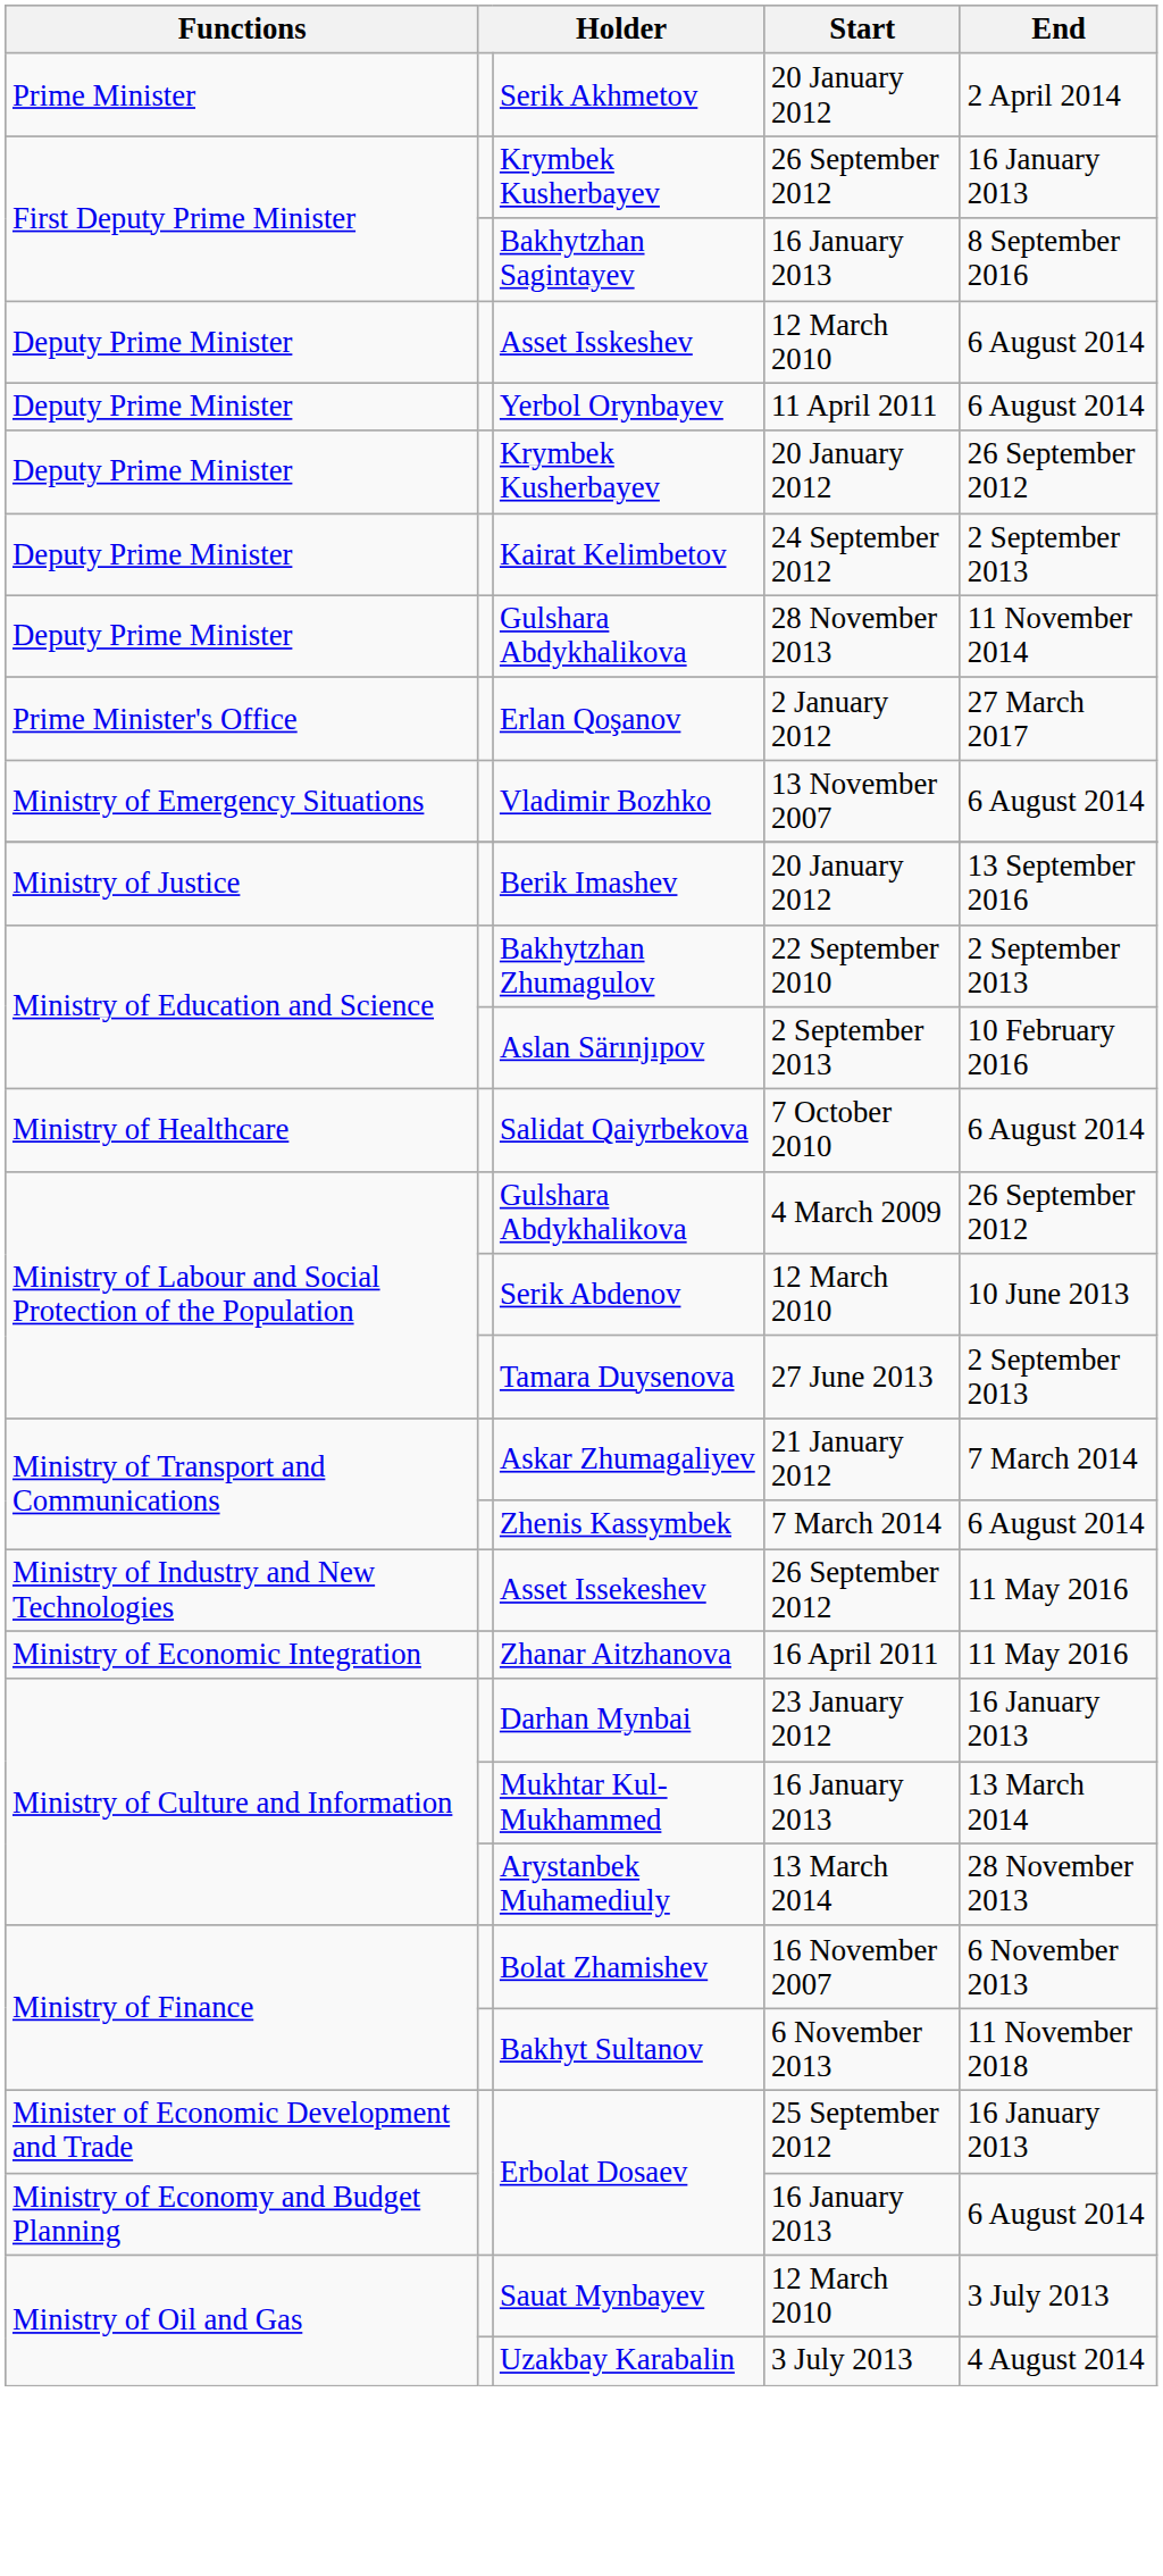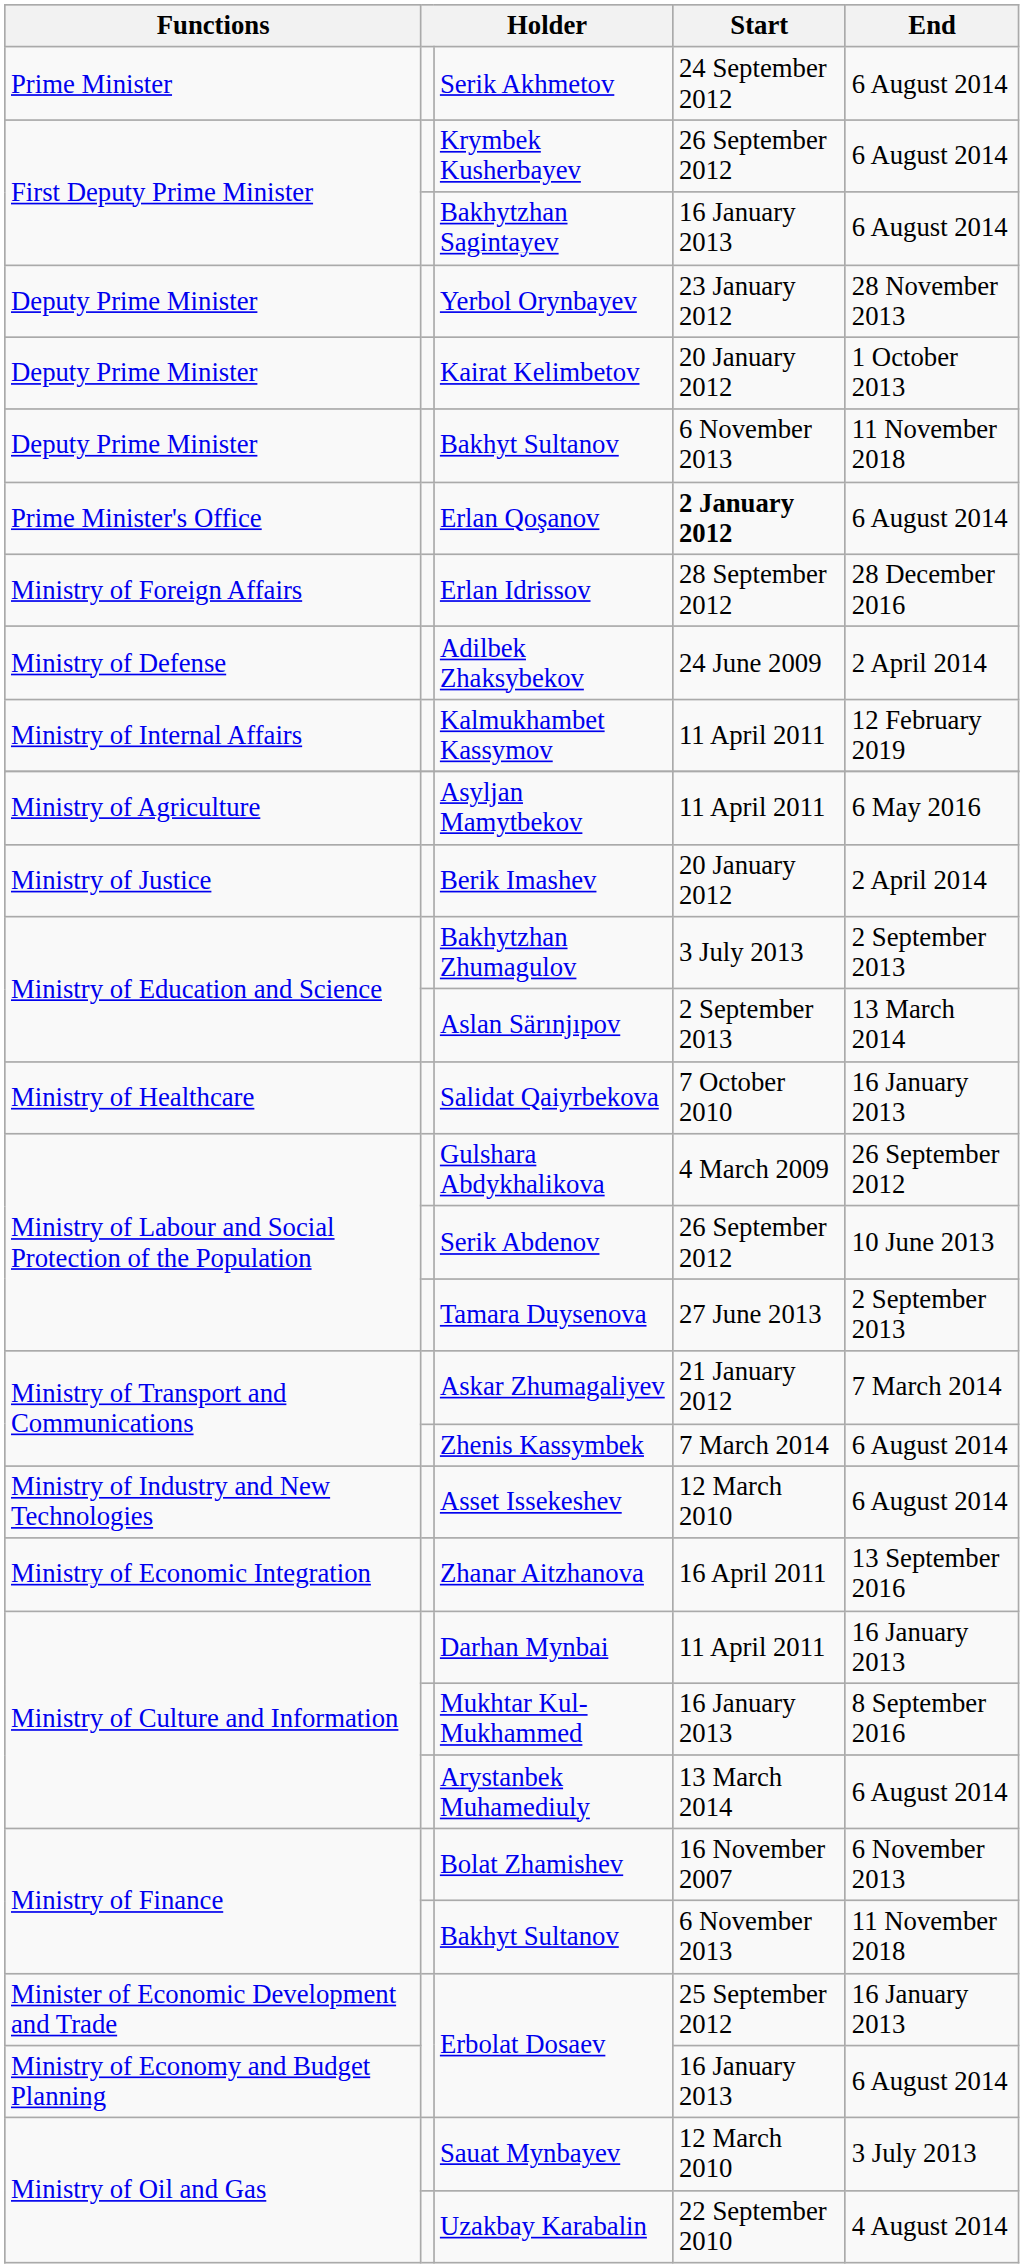 <table class="wikitable">
 <tr>
 <th>Functions</th>
 <th colspan="2">Holder</th>
 <th>Start</th>
 <th>End</th>
 </tr>
 <tr>
 <td><a href='#'>Prime Minister</a></td>
 <td></td>
 <td><a href='#'>Serik Akhmetov</a></td>
-<td>20 January 2012</td>
-<td>2 April 2014</td>
+<td>24 September 2012</td>
+<td>6 August 2014</td>
 </tr>
 <tr>
 <td rowspan="2"><a href='#'>First Deputy Prime Minister</a></td>
 <td></td>
 <td><a href='#'>Krymbek Kusherbayev</a></td>
 <td>26 September 2012</td>
-<td>16 January 2013</td>
+<td>6 August 2014</td>
 </tr>
 <tr>
 <td></td>
 <td><a href='#'>Bakhytzhan Sagintayev</a></td>
 <td>16 January 2013</td>
-<td>8 September 2016</td>
-</tr>
-<tr>
-<td><a href='#'>Deputy Prime Minister</a></td>
-<td></td>
-<td><a href='#'>Asset Isskeshev</a></td>
-<td>12 March 2010</td>
 <td>6 August 2014</td>
 </tr>
 <tr>
 <td><a href='#'>Deputy Prime Minister</a></td>
 <td></td>
 <td><a href='#'>Yerbol Orynbayev</a></td>
-<td>11 April 2011</td>
-<td>6 August 2014</td>
-</tr>
-<tr>
-<td><a href='#'>Deputy Prime Minister</a></td>
-<td></td>
-<td><a href='#'>Krymbek Kusherbayev</a></td>
-<td>20 January 2012</td>
-<td>26 September 2012</td>
+<td>23 January 2012</td>
+<td>28 November 2013</td>
 </tr>
 <tr>
 <td><a href='#'>Deputy Prime Minister</a></td>
 <td></td>
 <td><a href='#'>Kairat Kelimbetov</a></td>
-<td>24 September 2012</td>
-<td>2 September 2013</td>
+<td>20 January 2012</td>
+<td>1 October 2013</td>
 </tr>
 <tr>
 <td><a href='#'>Deputy Prime Minister</a></td>
 <td></td>
-<td><a href='#'>Gulshara Abdykhalikova</a></td>
-<td>28 November 2013</td>
-<td>11 November 2014</td>
+<td><a href='#'>Bakhyt Sultanov</a></td>
+<td>6 November 2013</td>
+<td>11 November 2018</td>
 </tr>
 <tr>
 <td><a href='#'>Prime Minister's Office</a></td>
 <td></td>
 <td><a href='#'>Erlan Qoşanov</a></td>
-<td>2 January 2012</td>
-<td>27 March 2017</td>
-</tr>
-<tr>
-<td><a href='#'>Ministry of Emergency Situations</a></td>
-<td></td>
-<td><a href='#'>Vladimir Bozhko</a></td>
-<td>13 November 2007</td>
+<td><strong>2 January 2012</strong></td>
 <td>6 August 2014</td>
 </tr>
 <tr>
+<td><a href='#'>Ministry of Foreign Affairs</a></td>
+<td></td>
+<td><a href='#'>Erlan Idrissov</a></td>
+<td>28 September 2012</td>
+<td>28 December 2016</td>
+</tr>
+<tr>
+<td><a href='#'>Ministry of Defense</a></td>
+<td></td>
+<td><a href='#'>Adilbek Zhaksybekov</a></td>
+<td>24 June 2009</td>
+<td>2 April 2014</td>
+</tr>
+<tr>
+<td><a href='#'>Ministry of Internal Affairs</a></td>
+<td></td>
+<td><a href='#'>Kalmukhambet Kassymov</a></td>
+<td>11 April 2011</td>
+<td>12 February 2019</td>
+</tr>
+<tr>
+</tr>
+<tr>
+<td><a href='#'>Ministry of Agriculture</a></td>
+<td></td>
+<td><a href='#'>Asyljan Mamytbekov</a></td>
+<td>11 April 2011</td>
+<td>6 May 2016</td>
 </tr>
 <tr>
 <td><a href='#'>Ministry of Justice</a></td>
 <td></td>
 <td><a href='#'>Berik Imashev</a></td>
 <td>20 January 2012</td>
-<td>13 September 2016</td>
+<td>2 April 2014</td>
 </tr>
 <tr>
 <td rowspan="2"><a href='#'>Ministry of Education and Science</a></td>
 <td></td>
 <td><a href='#'>Bakhytzhan Zhumagulov</a></td>
-<td>22 September 2010</td>
+<td>3 July 2013</td>
 <td>2 September 2013</td>
 </tr>
 <tr>
 <td></td>
 <td><a href='#'>Aslan Särınjıpov</a></td>
 <td>2 September 2013</td>
-<td>10 February 2016</td>
+<td>13 March 2014</td>
 </tr>
 <tr>
 <td><a href='#'>Ministry of Healthcare</a></td>
 <td></td>
 <td><a href='#'>Salidat Qaiyrbekova</a></td>
 <td>7 October 2010</td>
-<td>6 August 2014</td>
+<td>16 January 2013</td>
 </tr>
 <tr>
 <td rowspan="3"><a href='#'>Ministry of Labour and Social Protection of the Population</a></td>
 <td></td>
 <td><a href='#'>Gulshara Abdykhalikova</a></td>
 <td>4 March 2009</td>
 <td>26 September 2012</td>
 </tr>
 <tr>
 <td></td>
 <td><a href='#'>Serik Abdenov</a></td>
-<td>12 March 2010</td>
+<td>26 September 2012</td>
 <td>10 June 2013</td>
 </tr>
 <tr>
 <td></td>
 <td><a href='#'>Tamara Duysenova</a></td>
 <td>27 June 2013</td>
 <td>2 September 2013</td>
 </tr>
 <tr>
 <td rowspan="2"><a href='#'>Ministry of Transport and Communications</a></td>
 <td></td>
 <td><a href='#'>Askar Zhumagaliyev</a></td>
 <td>21 January 2012</td>
 <td>7 March 2014</td>
 </tr>
 <tr>
 <td></td>
 <td><a href='#'>Zhenis Kassymbek</a></td>
 <td>7 March 2014</td>
 <td>6 August 2014</td>
 </tr>
 <tr>
 <td><a href='#'>Ministry of Industry and New Technologies</a></td>
 <td></td>
 <td><a href='#'>Asset Issekeshev</a></td>
-<td>26 September 2012</td>
-<td>11 May 2016</td>
+<td>12 March 2010</td>
+<td>6 August 2014</td>
 </tr>
 <tr>
 <td><a href='#'>Ministry of Economic Integration</a></td>
 <td></td>
 <td><a href='#'>Zhanar Aitzhanova</a></td>
 <td>16 April 2011</td>
-<td>11 May 2016</td>
+<td>13 September 2016</td>
 </tr>
 <tr>
 <td rowspan="3"><a href='#'>Ministry of Culture and Information</a></td>
 <td></td>
 <td><a href='#'>Darhan Mynbai</a></td>
-<td>23 January 2012</td>
+<td>11 April 2011</td>
 <td>16 January 2013</td>
 </tr>
 <tr>
 <td></td>
 <td><a href='#'>Mukhtar Kul-Mukhammed</a></td>
 <td>16 January 2013</td>
-<td>13 March 2014</td>
+<td>8 September 2016</td>
 </tr>
 <tr>
 <td></td>
 <td><a href='#'>Arystanbek Muhamediuly</a></td>
 <td>13 March 2014</td>
-<td>28 November 2013</td>
+<td>6 August 2014</td>
 </tr>
 <tr>
 <td rowspan="2"><a href='#'>Ministry of Finance</a></td>
 <td></td>
 <td><a href='#'>Bolat Zhamishev</a></td>
 <td>16 November 2007</td>
 <td>6 November 2013</td>
 </tr>
 <tr>
 <td></td>
 <td><a href='#'>Bakhyt Sultanov</a></td>
 <td>6 November 2013</td>
 <td>11 November 2018</td>
 </tr>
 <tr>
 <td><a href='#'>Minister of Economic Development and Trade</a></td>
 <td rowspan="2"></td>
 <td rowspan="2"><a href='#'>Erbolat Dosaev</a></td>
 <td>25 September 2012</td>
 <td>16 January 2013</td>
 </tr>
 <tr>
 <td><a href='#'>Ministry of Economy and Budget Planning</a></td>
 <td>16 January 2013</td>
 <td>6 August 2014</td>
 </tr>
 <tr>
 <td rowspan="2"><a href='#'>Ministry of Oil and Gas</a></td>
 <td></td>
 <td><a href='#'>Sauat Mynbayev</a></td>
 <td>12 March 2010</td>
 <td>3 July 2013</td>
 </tr>
 <tr>
 <td></td>
 <td><a href='#'>Uzakbay Karabalin</a></td>
-<td>3 July 2013</td>
+<td>22 September 2010</td>
 <td>4 August 2014</td>
 </tr>
 </table>
